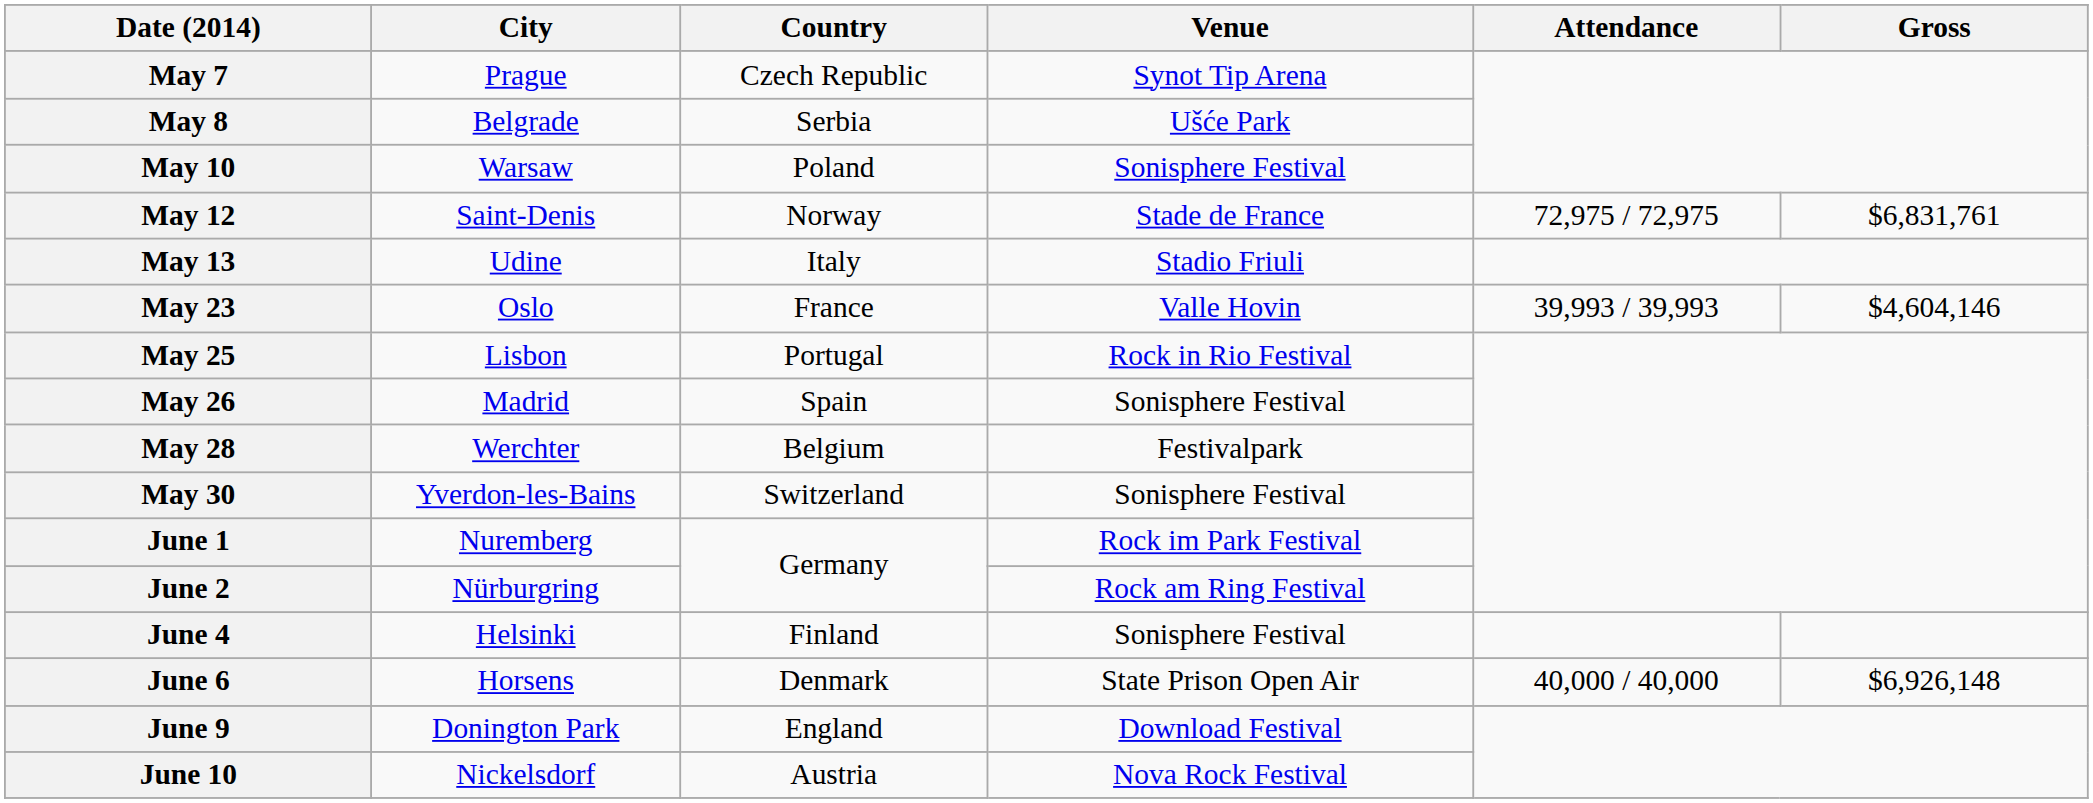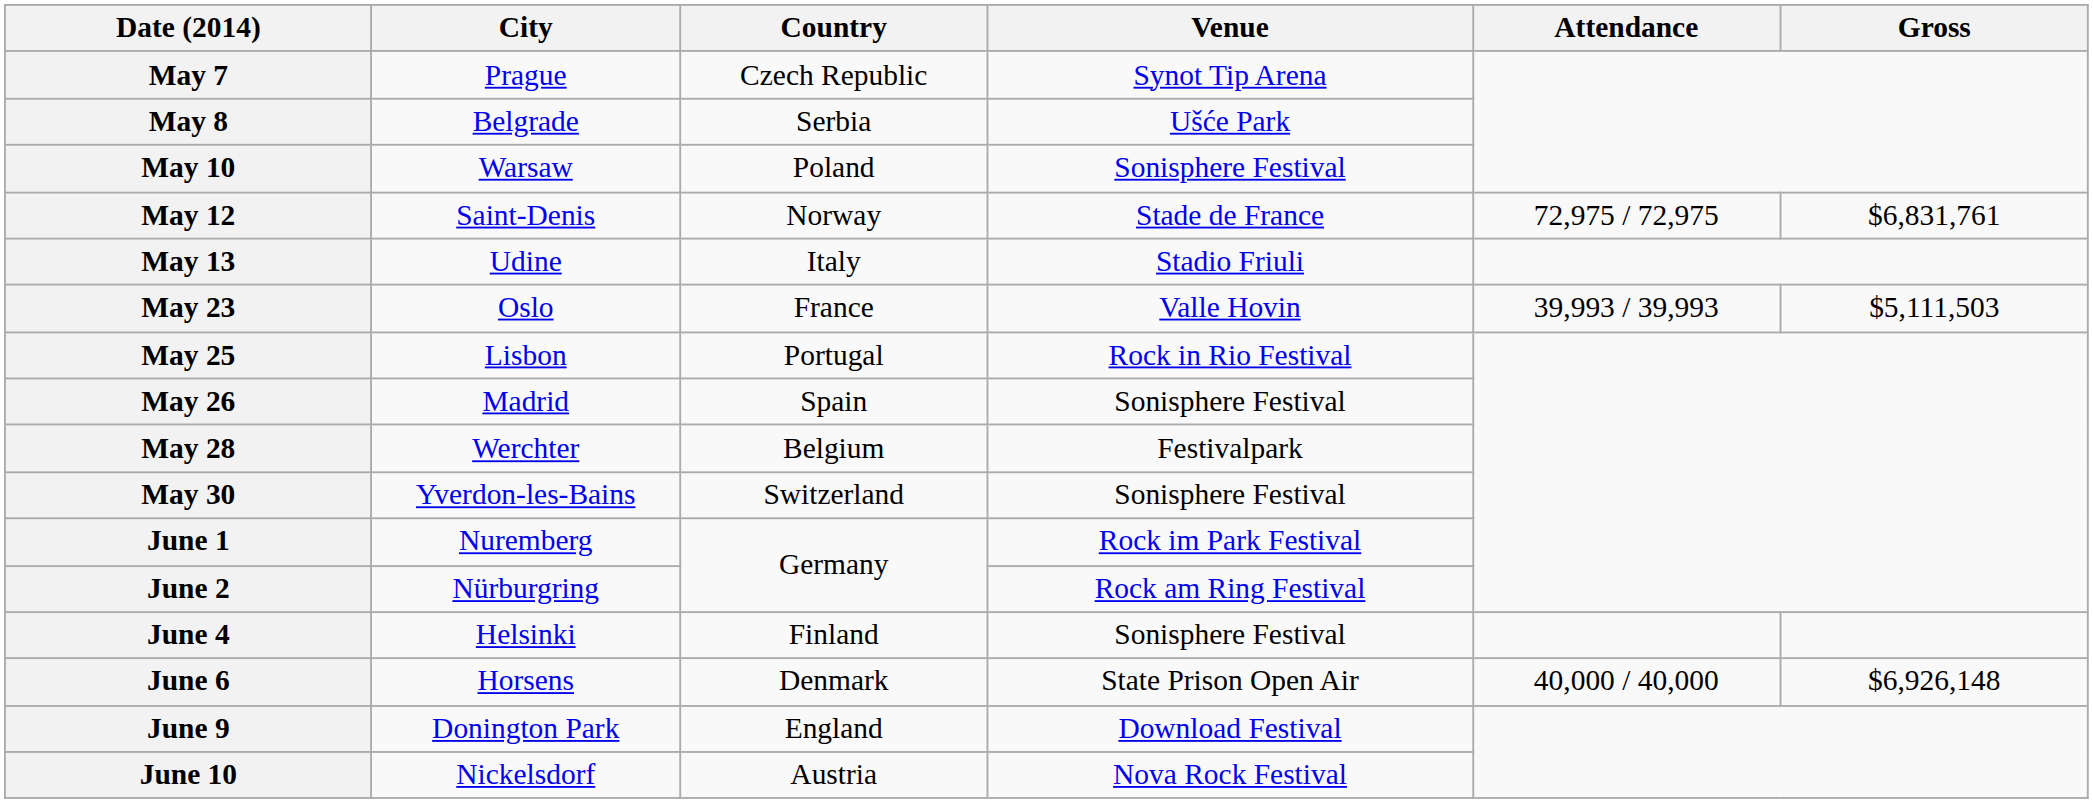 <table class="wikitable plainrowheaders" style="text-align:center;">
 <tr>
 <th scope="col" style="width:12em;">Date (2014)</th>
 <th scope="col" style="width:10em;">City</th>
 <th scope="col" style="width:10em;">Country</th>
 <th scope="col" style="width:16em;">Venue</th>
 <th scope="col" style="width:10em;">Attendance</th>
 <th scope="col" style="width:10em;">Gross</th>
 </tr>
 <tr>
 <th scope="row" style="text-align:center;">May 7</th>
 <td><a href='#'>Prague</a></td>
 <td>Czech Republic</td>
 <td><a href='#'>Synot Tip Arena</a></td>
 </tr>
 <tr>
 <th scope="row" style="text-align:center;">May 8</th>
 <td><a href='#'>Belgrade</a></td>
 <td>Serbia</td>
 <td><a href='#'>Ušće Park</a></td>
 </tr>
 <tr>
 <th scope="row" style="text-align:center;">May 10</th>
 <td><a href='#'>Warsaw</a></td>
 <td>Poland</td>
 <td><a href='#'>Sonisphere Festival</a></td>
 </tr>
 <tr>
 <th scope="row" style="text-align:center;">May 12</th>
 <td><a href='#'>Saint-Denis</a></td>
 <td>Norway</td>
 <td><a href='#'>Stade de France</a></td>
 <td>72,975 / 72,975</td>
 <td>$6,831,761</td>
 </tr>
 <tr>
 <th scope="row" style="text-align:center;">May 13</th>
 <td><a href='#'>Udine</a></td>
 <td>Italy</td>
 <td><a href='#'>Stadio Friuli</a></td>
 </tr>
 <tr>
 <th scope="row" style="text-align:center;">May 23</th>
 <td><a href='#'>Oslo</a></td>
 <td>France</td>
 <td><a href='#'>Valle Hovin</a></td>
 <td>39,993 / 39,993</td>
-<td>$4,604,146</td>
+<td>$5,111,503</td>
 </tr>
 <tr>
 <th scope="row" style="text-align:center;">May 25</th>
 <td><a href='#'>Lisbon</a></td>
 <td>Portugal</td>
 <td><a href='#'>Rock in Rio Festival</a></td>
 </tr>
 <tr>
 <th scope="row" style="text-align:center;">May 26</th>
 <td><a href='#'>Madrid</a></td>
 <td>Spain</td>
 <td>Sonisphere Festival</td>
 </tr>
 <tr>
 <th scope="row" style="text-align:center;">May 28</th>
 <td><a href='#'>Werchter</a></td>
 <td>Belgium</td>
 <td>Festivalpark</td>
 </tr>
 <tr>
 <th scope="row" style="text-align:center;">May 30</th>
 <td><a href='#'>Yverdon-les-Bains</a></td>
 <td>Switzerland</td>
 <td>Sonisphere Festival</td>
 </tr>
 <tr>
 <th scope="row" style="text-align:center;">June 1</th>
 <td><a href='#'>Nuremberg</a></td>
 <td rowspan="2">Germany</td>
 <td><a href='#'>Rock im Park Festival</a></td>
 </tr>
 <tr>
 <th scope="row" style="text-align:center;">June 2</th>
 <td><a href='#'>Nürburgring</a></td>
 <td><a href='#'>Rock am Ring Festival</a></td>
 </tr>
 <tr>
 <th scope="row" style="text-align:center;">June 4</th>
 <td><a href='#'>Helsinki</a></td>
 <td>Finland</td>
 <td>Sonisphere Festival</td>
 <td></td>
 <td></td>
 </tr>
 <tr>
 <th scope="row" style="text-align:center;">June 6</th>
 <td><a href='#'>Horsens</a></td>
 <td>Denmark</td>
 <td>State Prison Open Air</td>
 <td>40,000 / 40,000</td>
 <td>$6,926,148</td>
 </tr>
 <tr>
 <th scope="row" style="text-align:center;">June 9</th>
 <td><a href='#'>Donington Park</a></td>
 <td>England</td>
 <td><a href='#'>Download Festival</a></td>
 </tr>
 <tr>
 <th scope="row" style="text-align:center;">June 10</th>
 <td><a href='#'>Nickelsdorf</a></td>
 <td>Austria</td>
 <td><a href='#'>Nova Rock Festival</a></td>
 </tr>
 </table>
